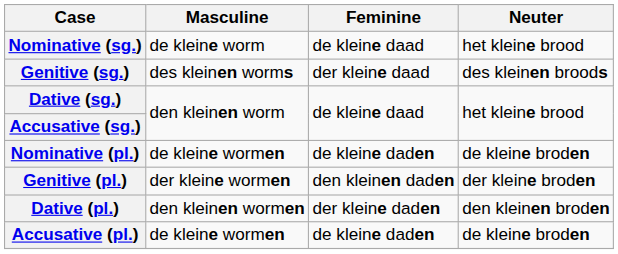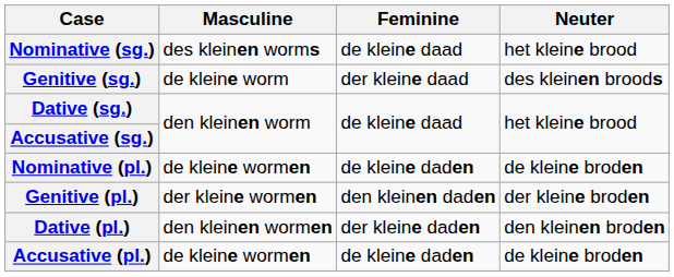 <table class="wikitable">
 <tr>
 <th>Case</th>
 <th>Masculine</th>
 <th>Feminine</th>
 <th>Neuter</th>
 </tr>
 <tr>
 <th><a href='#'>Nominative</a> (<a href='#'>sg.</a>)</th>
-<td>de klein<strong>e</strong> worm</td>
+<td>des klein<strong>en</strong> worm<strong>s</strong></td>
 <td>de klein<strong>e</strong> daad</td>
 <td>het klein<strong>e</strong> brood</td>
 </tr>
 <tr>
 <th><a href='#'>Genitive</a> (<a href='#'>sg.</a>)</th>
-<td>des klein<strong>en</strong> worm<strong>s</strong></td>
+<td>de klein<strong>e</strong> worm</td>
 <td>der klein<strong>e</strong> daad</td>
 <td>des klein<strong>en</strong> brood<strong>s</strong></td>
 </tr>
 <tr>
 <th><a href='#'>Dative</a> (<a href='#'>sg.</a>)</th>
 <td rowspan="2">den klein<strong>en</strong> worm</td>
 <td rowspan="2">de klein<strong>e</strong> daad</td>
 <td rowspan="2">het klein<strong>e</strong> brood</td>
 </tr>
 <tr>
 <th><a href='#'>Accusative</a> (<a href='#'>sg.</a>)</th>
 </tr>
 <tr>
 <th><a href='#'>Nominative</a> (<a href='#'>pl.</a>)</th>
 <td>de klein<strong>e</strong> worm<strong>en</strong></td>
 <td>de klein<strong>e</strong> dad<strong>en</strong></td>
 <td>de klein<strong>e</strong> brod<strong>en</strong></td>
 </tr>
 <tr>
 <th><a href='#'>Genitive</a> (<a href='#'>pl.</a>)</th>
 <td>der klein<strong>e</strong> worm<strong>en</strong></td>
 <td>den klein<strong>en</strong> dad<strong>en</strong></td>
 <td>der klein<strong>e</strong> brod<strong>en</strong></td>
 </tr>
 <tr>
 <th><a href='#'>Dative</a> (<a href='#'>pl.</a>)</th>
 <td>den klein<strong>en</strong> worm<strong>en</strong></td>
 <td>der klein<strong>e</strong> dad<strong>en</strong></td>
 <td>den klein<strong>en</strong> brod<strong>en</strong></td>
 </tr>
 <tr>
 <th><a href='#'>Accusative</a> (<a href='#'>pl.</a>)</th>
 <td>de klein<strong>e</strong> worm<strong>en</strong></td>
 <td>de klein<strong>e</strong> dad<strong>en</strong></td>
 <td>de klein<strong>e</strong> brod<strong>en</strong></td>
 </tr>
 <tr>
 </tr>
 </table>
